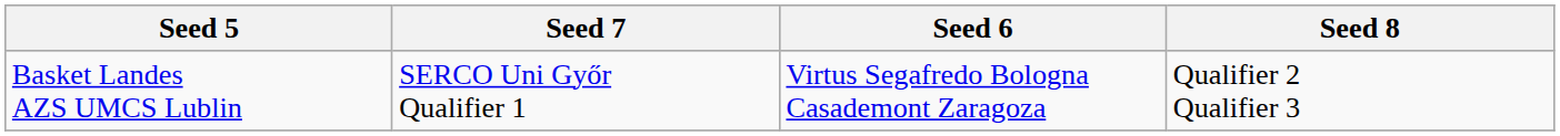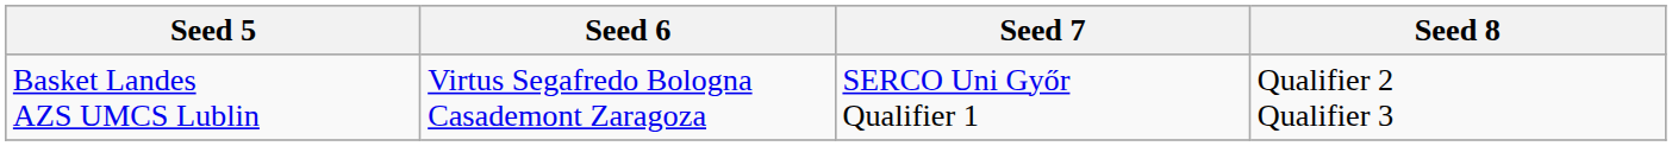 <table class="wikitable">
 <tr>
 <th width=205>Seed 5</th>
+<th width=205>Seed 6</th>
 <th width=205>Seed 7</th>
-<th width=205>Seed 6</th>
 <th width=205>Seed 8</th>
 </tr>
 <tr>
 <td> <a href='#'>Basket Landes</a><br> <a href='#'>AZS UMCS Lublin</a></td>
+<td>  <a href='#'>Virtus Segafredo Bologna</a><br> <a href='#'>Casademont Zaragoza</a></td>
 <td> <a href='#'>SERCO Uni Győr</a><br> Qualifier 1</td>
-<td>  <a href='#'>Virtus Segafredo Bologna</a><br> <a href='#'>Casademont Zaragoza</a></td>
 <td> Qualifier 2<br> Qualifier 3</td>
 </tr>
 </table>
